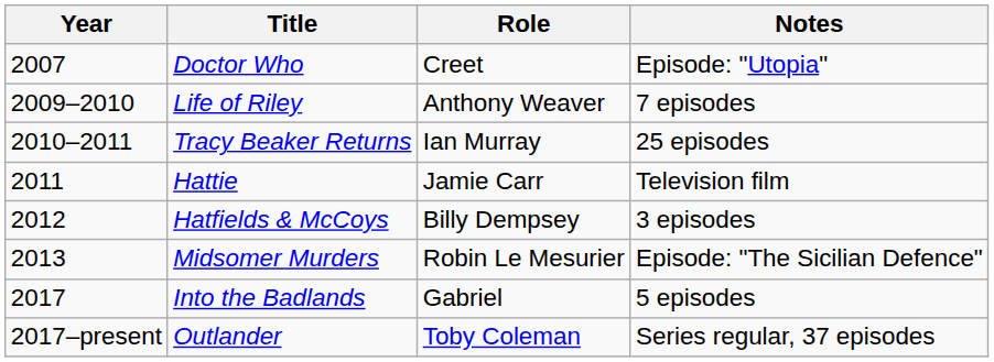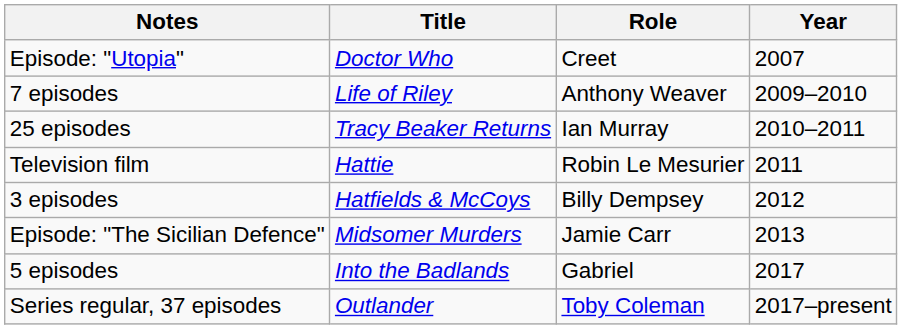 <table class="wikitable">
 <tr>
-<th>Year</th>
+<th>Notes</th>
 <th>Title</th>
 <th>Role</th>
-<th>Notes</th>
+<th>Year</th>
 </tr>
 <tr>
-<td>2007</td>
+<td>Episode: "<a href='#'>Utopia</a>"</td>
 <td><em><a href='#'>Doctor Who</a></em></td>
 <td>Creet</td>
-<td>Episode: "<a href='#'>Utopia</a>"</td>
+<td>2007</td>
 </tr>
 <tr>
-<td>2009–2010</td>
+<td>7 episodes</td>
 <td><em><a href='#'>Life of Riley</a></em></td>
 <td>Anthony Weaver</td>
-<td>7 episodes</td>
+<td>2009–2010</td>
 </tr>
 <tr>
-<td>2010–2011</td>
+<td>25 episodes</td>
 <td><em><a href='#'>Tracy Beaker Returns</a></em></td>
 <td>Ian Murray</td>
-<td>25 episodes</td>
+<td>2010–2011</td>
 </tr>
 <tr>
+<td>Television film</td>
+<td><em><a href='#'>Hattie</a></em></td>
+<td>Robin Le Mesurier</td>
 <td>2011</td>
-<td><em><a href='#'>Hattie</a></em></td>
-<td>Jamie Carr</td>
-<td>Television film</td>
 </tr>
 <tr>
-<td>2012</td>
+<td>3 episodes</td>
 <td><em><a href='#'>Hatfields & McCoys</a></em></td>
 <td>Billy Dempsey</td>
-<td>3 episodes</td>
+<td>2012</td>
 </tr>
 <tr>
+<td>Episode: "The Sicilian Defence"</td>
+<td><em><a href='#'>Midsomer Murders</a></em></td>
+<td>Jamie Carr</td>
 <td>2013</td>
-<td><em><a href='#'>Midsomer Murders</a></em></td>
-<td>Robin Le Mesurier</td>
-<td>Episode: "The Sicilian Defence"</td>
 </tr>
 <tr>
-<td>2017</td>
+<td>5 episodes</td>
 <td><em><a href='#'>Into the Badlands</a></em></td>
 <td>Gabriel</td>
-<td>5 episodes</td>
+<td>2017</td>
 </tr>
 <tr>
-<td>2017–present</td>
+<td>Series regular, 37 episodes</td>
 <td><em><a href='#'>Outlander</a></em></td>
 <td><a href='#'>Toby Coleman</a></td>
-<td>Series regular, 37 episodes</td>
+<td>2017–present</td>
 </tr>
 </table>
